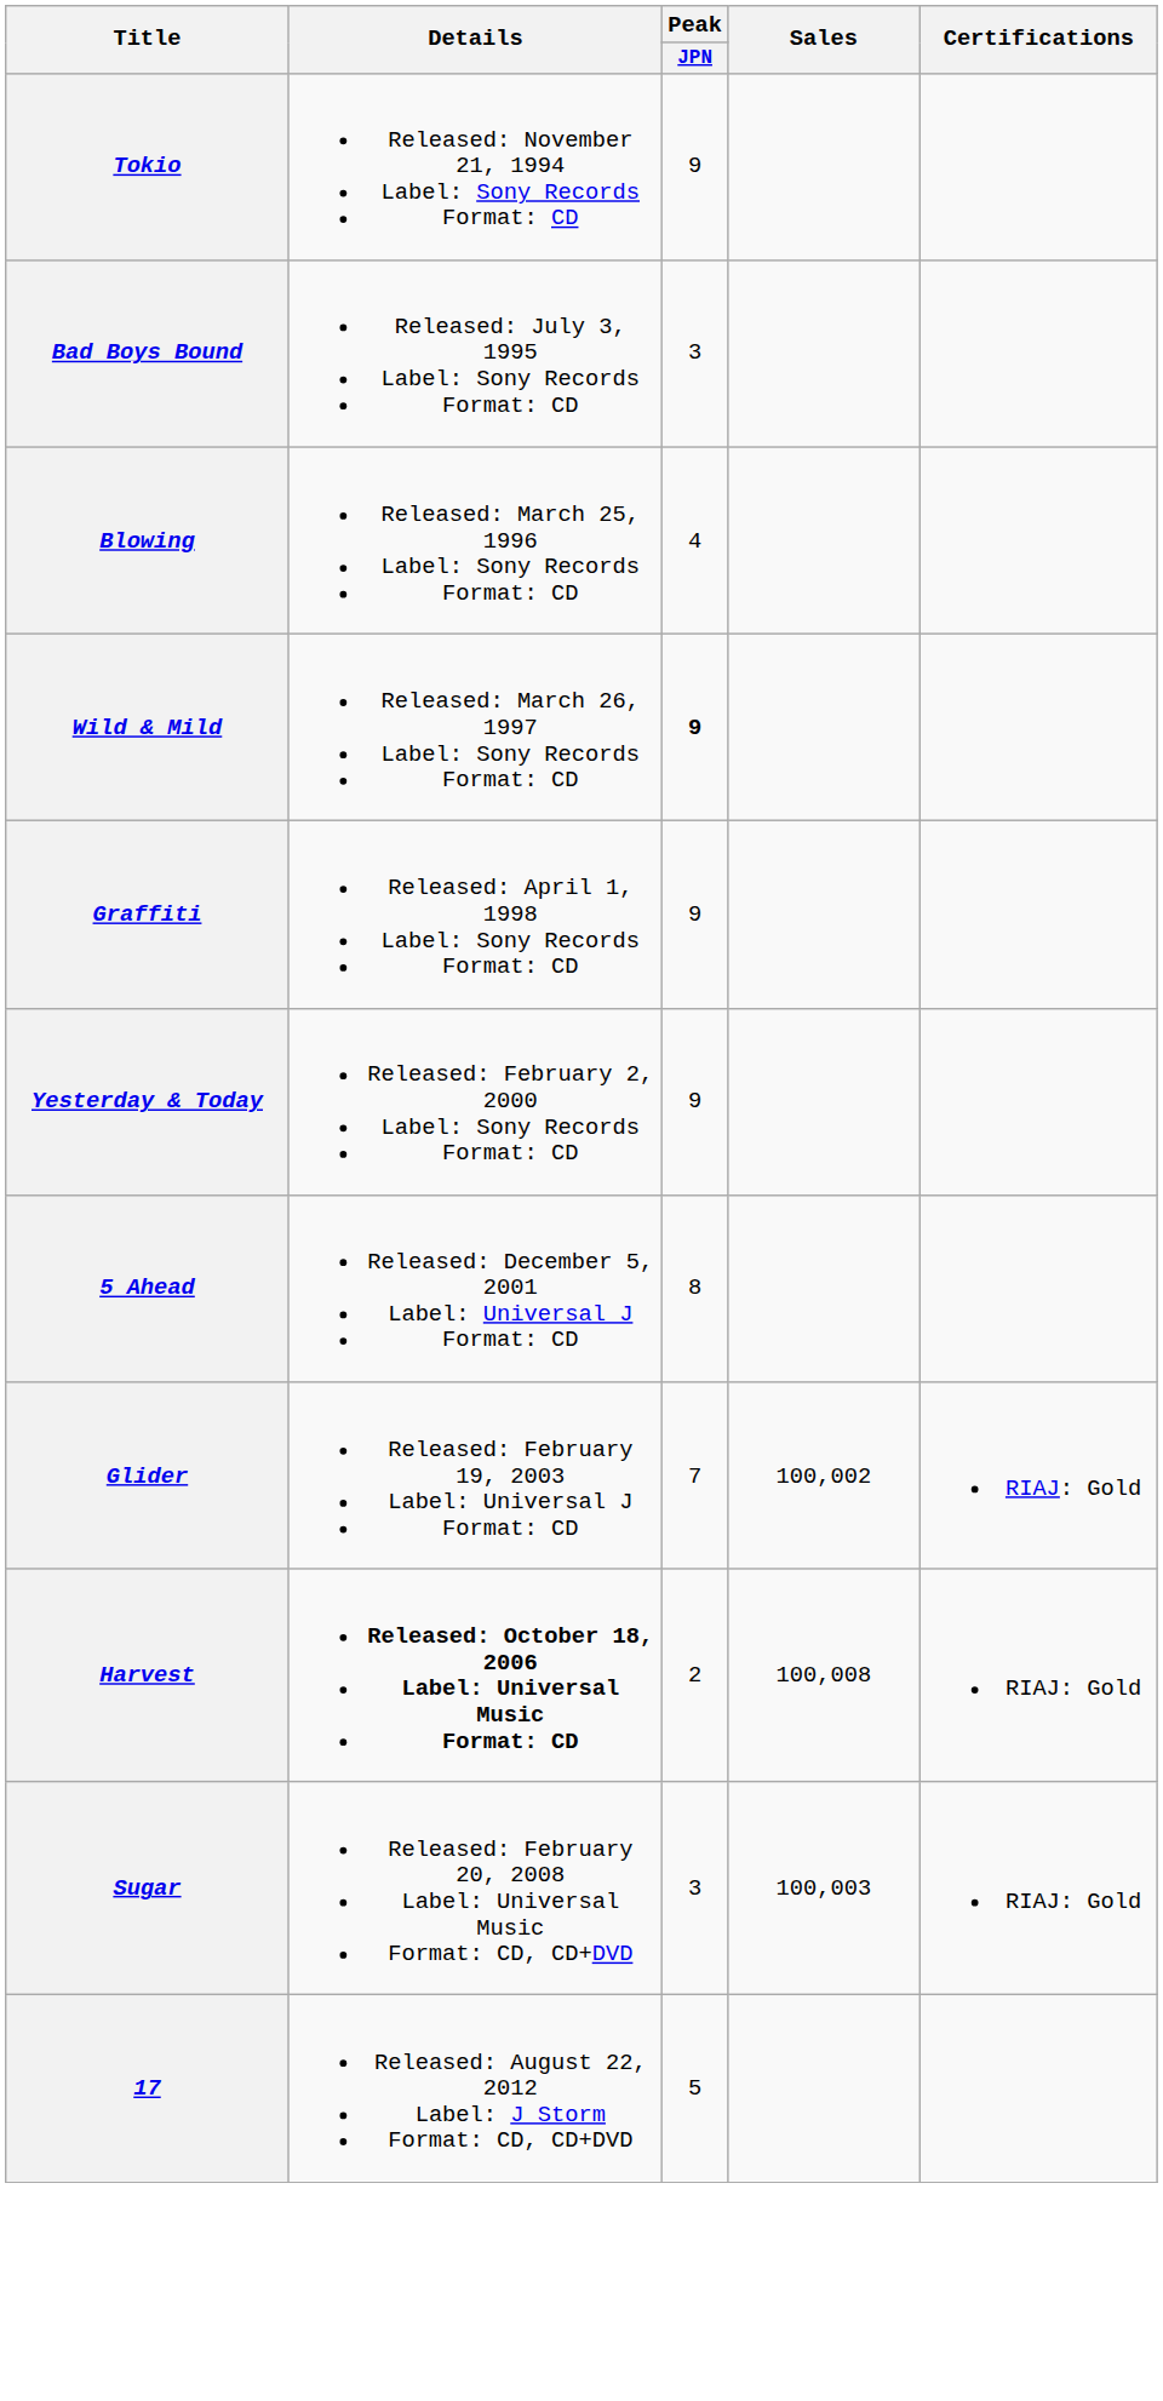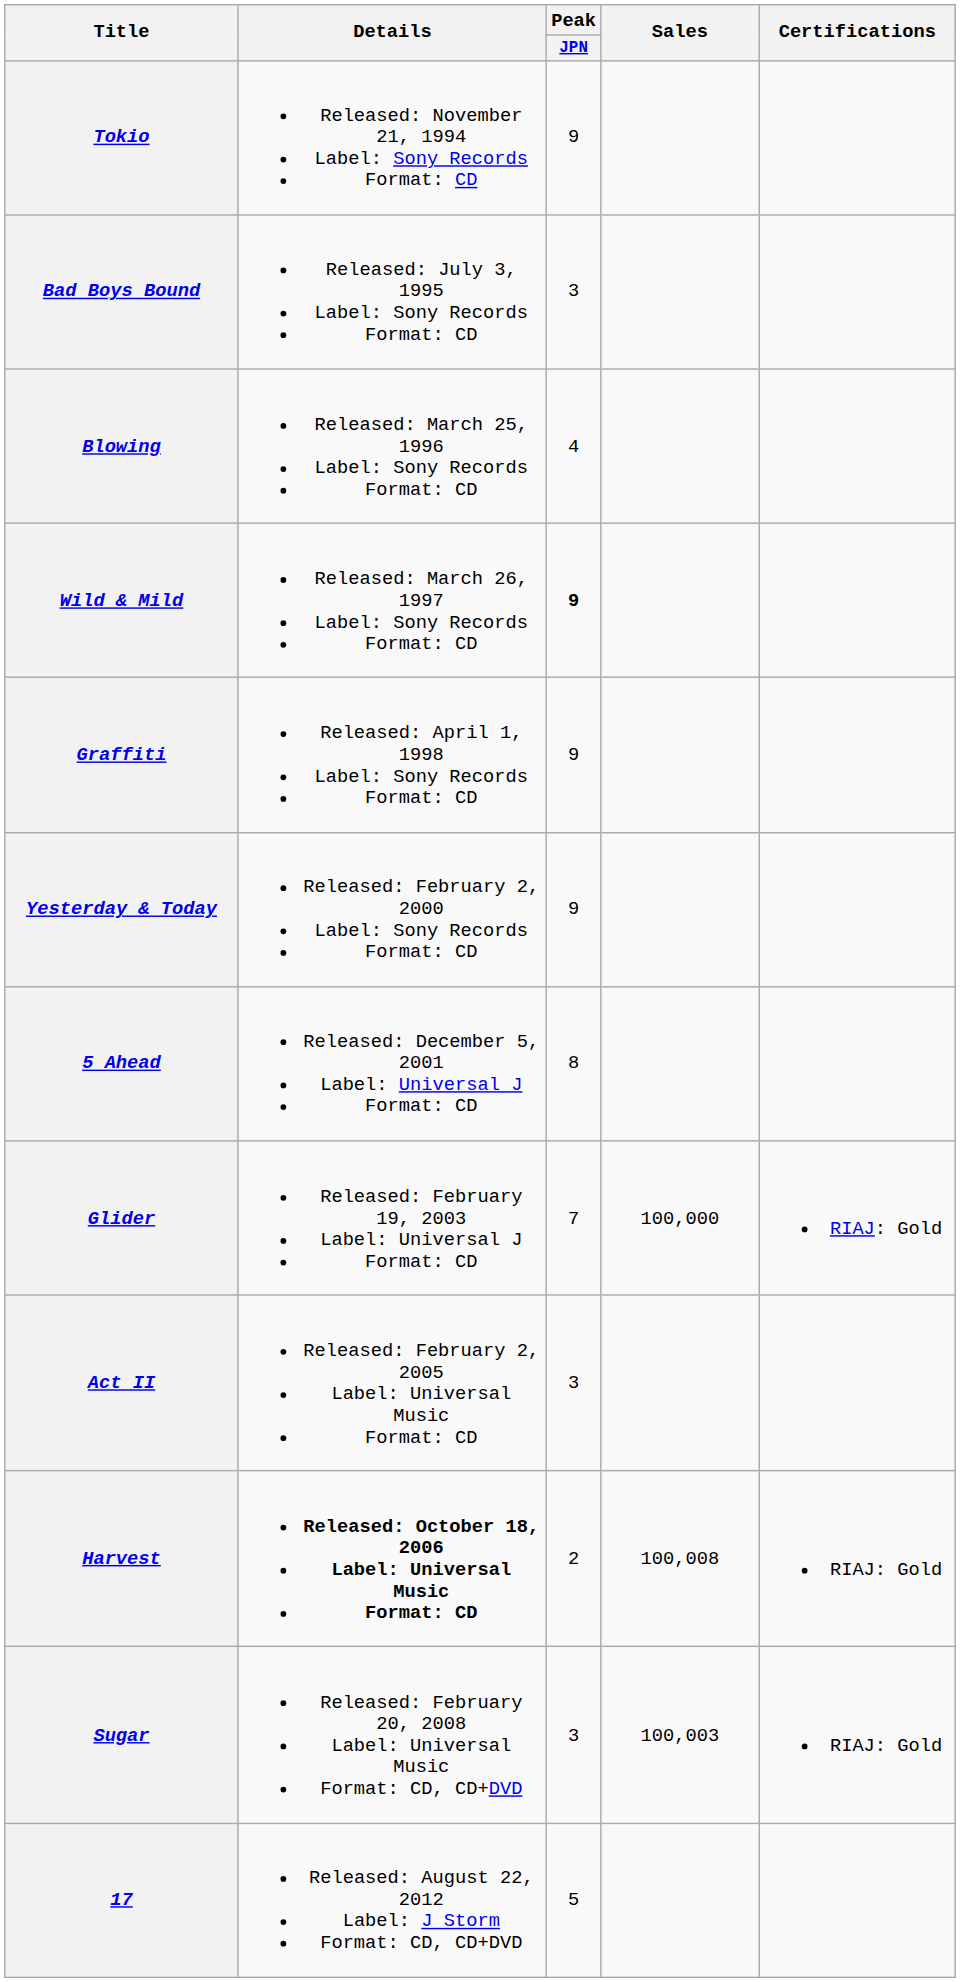 <table class="wikitable plainrowheaders" style="text-align:center;">
 <tr>
 <th scope="col" rowspan="2" style="width:12em;">Title</th>
 <th scope="col" rowspan="2" style="width:16em;">Details</th>
 <th scope="col">Peak</th>
 <th scope="col" rowspan="2" style="width:8em;">Sales</th>
 <th scope="col" rowspan="2" style="width:10em;">Certifications</th>
 </tr>
 <tr>
 <th scope="col" style="width:2.5em;font-size:85%;"><a href='#'>JPN</a><br></th>
 </tr>
 <tr>
 <th scope="row"><em><a href='#'>Tokio</a></em></th>
 <td><br><ul><li>Released: November 21, 1994</li><li>Label: <a href='#'>Sony Records</a></li><li>Format: <a href='#'>CD</a></li></ul></td>
 <td>9</td>
 <td></td>
 <td></td>
 </tr>
 <tr>
 <th scope="row"><em><a href='#'>Bad Boys Bound</a></em></th>
 <td><br><ul><li>Released: July 3, 1995</li><li>Label: Sony Records</li><li>Format: CD</li></ul></td>
 <td>3</td>
 <td></td>
 <td></td>
 </tr>
 <tr>
 <th scope="row"><em><a href='#'>Blowing</a></em></th>
 <td><br><ul><li>Released: March 25, 1996</li><li>Label: Sony Records</li><li>Format: CD</li></ul></td>
 <td>4</td>
 <td></td>
 <td></td>
 </tr>
 <tr>
 <th scope="row"><em><a href='#'>Wild & Mild</a></em></th>
 <td><br><ul><li>Released: March 26, 1997</li><li>Label: Sony Records</li><li>Format: CD</li></ul></td>
 <td><strong>9</strong></td>
 <td></td>
 <td></td>
 </tr>
 <tr>
 <th scope="row"><em><a href='#'>Graffiti</a></em></th>
 <td><br><ul><li>Released: April 1, 1998</li><li>Label: Sony Records</li><li>Format: CD</li></ul></td>
 <td>9</td>
 <td></td>
 <td></td>
 </tr>
 <tr>
 <th scope="row"><em><a href='#'>Yesterday & Today</a></em></th>
 <td><br><ul><li>Released: February 2, 2000</li><li>Label: Sony Records</li><li>Format: CD</li></ul></td>
 <td>9</td>
 <td></td>
 <td></td>
 </tr>
 <tr>
 <th scope="row"><em><a href='#'>5 Ahead</a></em></th>
 <td><br><ul><li>Released: December 5, 2001</li><li>Label: <a href='#'>Universal J</a></li><li>Format: CD</li></ul></td>
 <td>8</td>
 <td></td>
 <td></td>
 </tr>
 <tr>
 <th scope="row"><em><a href='#'>Glider</a></em></th>
 <td><br><ul><li>Released: February 19, 2003</li><li>Label: Universal J</li><li>Format: CD</li></ul></td>
 <td>7</td>
-<td>100,002</td>
+<td>100,000</td>
 <td><br><ul><li><a href='#'>RIAJ</a>: Gold</li></ul></td>
+</tr>
+<tr>
+<th scope="row"><em><a href='#'>Act II</a></em></th>
+<td><br><ul><li>Released: February 2, 2005</li><li>Label: Universal Music</li><li>Format: CD</li></ul></td>
+<td>3</td>
+<td></td>
+<td></td>
 </tr>
 <tr>
 <th scope="row"><em><a href='#'>Harvest</a></em></th>
 <td><strong><br><ul><li>Released: October 18, 2006</li><li>Label: Universal Music</li><li>Format: CD</li></ul></strong></td>
 <td>2</td>
 <td>100,008</td>
 <td><br><ul><li>RIAJ: Gold</li></ul></td>
 </tr>
 <tr>
 <th scope="row"><em><a href='#'>Sugar</a></em></th>
 <td><br><ul><li>Released: February 20, 2008</li><li>Label: Universal Music</li><li>Format: CD, CD+<a href='#'>DVD</a></li></ul></td>
 <td>3</td>
 <td>100,003</td>
 <td><br><ul><li>RIAJ: Gold</li></ul></td>
 </tr>
 <tr>
 <th scope="row"><em><a href='#'>17</a></em></th>
 <td><br><ul><li>Released: August 22, 2012</li><li>Label: <a href='#'>J Storm</a></li><li>Format: CD, CD+DVD</li></ul></td>
 <td>5</td>
 <td></td>
 <td></td>
 </tr>
 <tr>
 </tr>
 </table>
